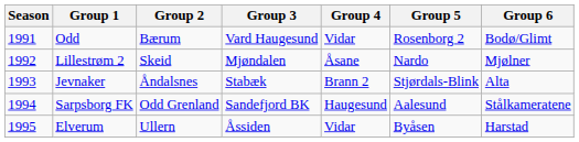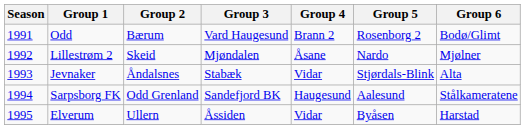 <table clear="left" class="wikitable">
 <tr>
 <th>Season</th>
 <th>Group 1</th>
 <th>Group 2</th>
 <th>Group 3</th>
 <th>Group 4</th>
 <th>Group 5</th>
 <th>Group 6</th>
 </tr>
 <tr>
 <td><a href='#'>1991</a></td>
 <td><a href='#'>Odd</a></td>
 <td><a href='#'>Bærum</a></td>
 <td><a href='#'>Vard Haugesund</a></td>
-<td><a href='#'>Vidar</a></td>
+<td><a href='#'>Brann 2</a></td>
 <td><a href='#'>Rosenborg 2</a></td>
 <td><a href='#'>Bodø/Glimt</a></td>
 </tr>
 <tr>
 <td><a href='#'>1992</a></td>
 <td><a href='#'>Lillestrøm 2</a></td>
 <td><a href='#'>Skeid</a></td>
 <td><a href='#'>Mjøndalen</a></td>
 <td><a href='#'>Åsane</a></td>
 <td><a href='#'>Nardo</a></td>
 <td><a href='#'>Mjølner</a></td>
 </tr>
 <tr>
 <td><a href='#'>1993</a></td>
 <td><a href='#'>Jevnaker</a></td>
 <td><a href='#'>Åndalsnes</a></td>
 <td><a href='#'>Stabæk</a></td>
-<td><a href='#'>Brann 2</a></td>
+<td><a href='#'>Vidar</a></td>
 <td><a href='#'>Stjørdals-Blink</a></td>
 <td><a href='#'>Alta</a></td>
 </tr>
 <tr>
 <td><a href='#'>1994</a></td>
 <td><a href='#'>Sarpsborg FK</a></td>
 <td><a href='#'>Odd Grenland</a></td>
 <td><a href='#'>Sandefjord BK</a></td>
 <td><a href='#'>Haugesund</a></td>
 <td><a href='#'>Aalesund</a></td>
 <td><a href='#'>Stålkameratene</a></td>
 </tr>
 <tr>
 <td><a href='#'>1995</a></td>
 <td><a href='#'>Elverum</a></td>
 <td><a href='#'>Ullern</a></td>
 <td><a href='#'>Åssiden</a></td>
 <td><a href='#'>Vidar</a></td>
 <td><a href='#'>Byåsen</a></td>
 <td><a href='#'>Harstad</a></td>
 </tr>
 </table>
